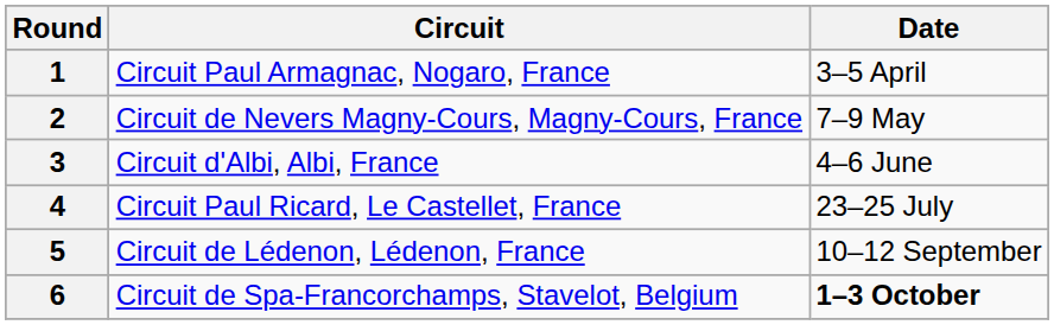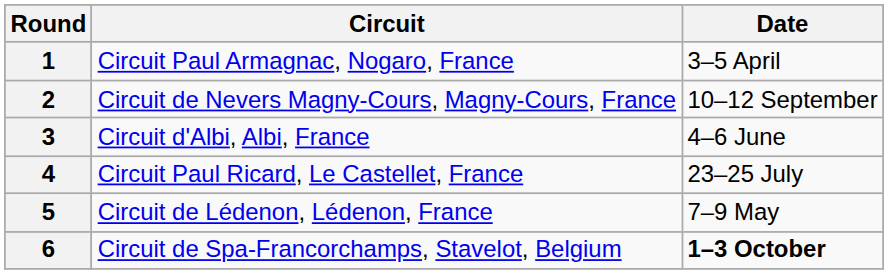 <table class="wikitable" style="font-size:85%;">
 <tr>
 <th>Round</th>
 <th>Circuit</th>
 <th>Date</th>
 </tr>
 <tr>
 <th>1</th>
 <td> <a href='#'>Circuit Paul Armagnac</a>, <a href='#'>Nogaro</a>, <a href='#'>France</a></td>
 <td>3–5 April</td>
 </tr>
 <tr>
 <th>2</th>
 <td> <a href='#'>Circuit de Nevers Magny-Cours</a>, <a href='#'>Magny-Cours</a>, <a href='#'>France</a></td>
-<td>7–9 May</td>
+<td>10–12 September</td>
 </tr>
 <tr>
 <th>3</th>
 <td> <a href='#'>Circuit d'Albi</a>, <a href='#'>Albi</a>, <a href='#'>France</a></td>
 <td>4–6 June</td>
 </tr>
 <tr>
 <th>4</th>
 <td> <a href='#'>Circuit Paul Ricard</a>, <a href='#'>Le Castellet</a>, <a href='#'>France</a></td>
 <td>23–25 July</td>
 </tr>
 <tr>
 <th>5</th>
 <td> <a href='#'>Circuit de Lédenon</a>, <a href='#'>Lédenon</a>, <a href='#'>France</a></td>
-<td>10–12 September</td>
+<td>7–9 May</td>
 </tr>
 <tr>
 <th>6</th>
 <td> <a href='#'>Circuit de Spa-Francorchamps</a>, <a href='#'>Stavelot</a>, <a href='#'>Belgium</a></td>
 <td><strong>1–3 October</strong></td>
 </tr>
 </table>
